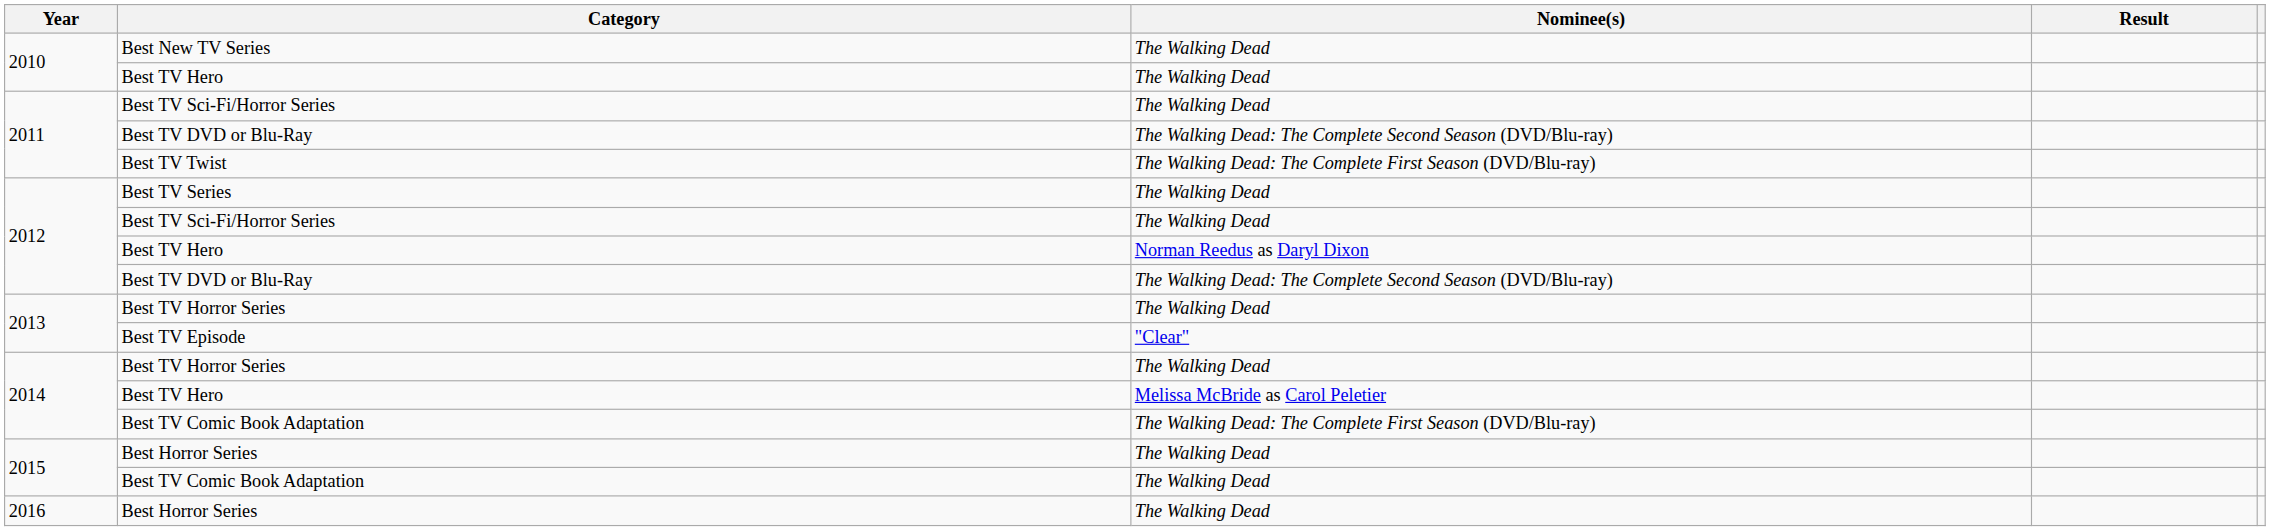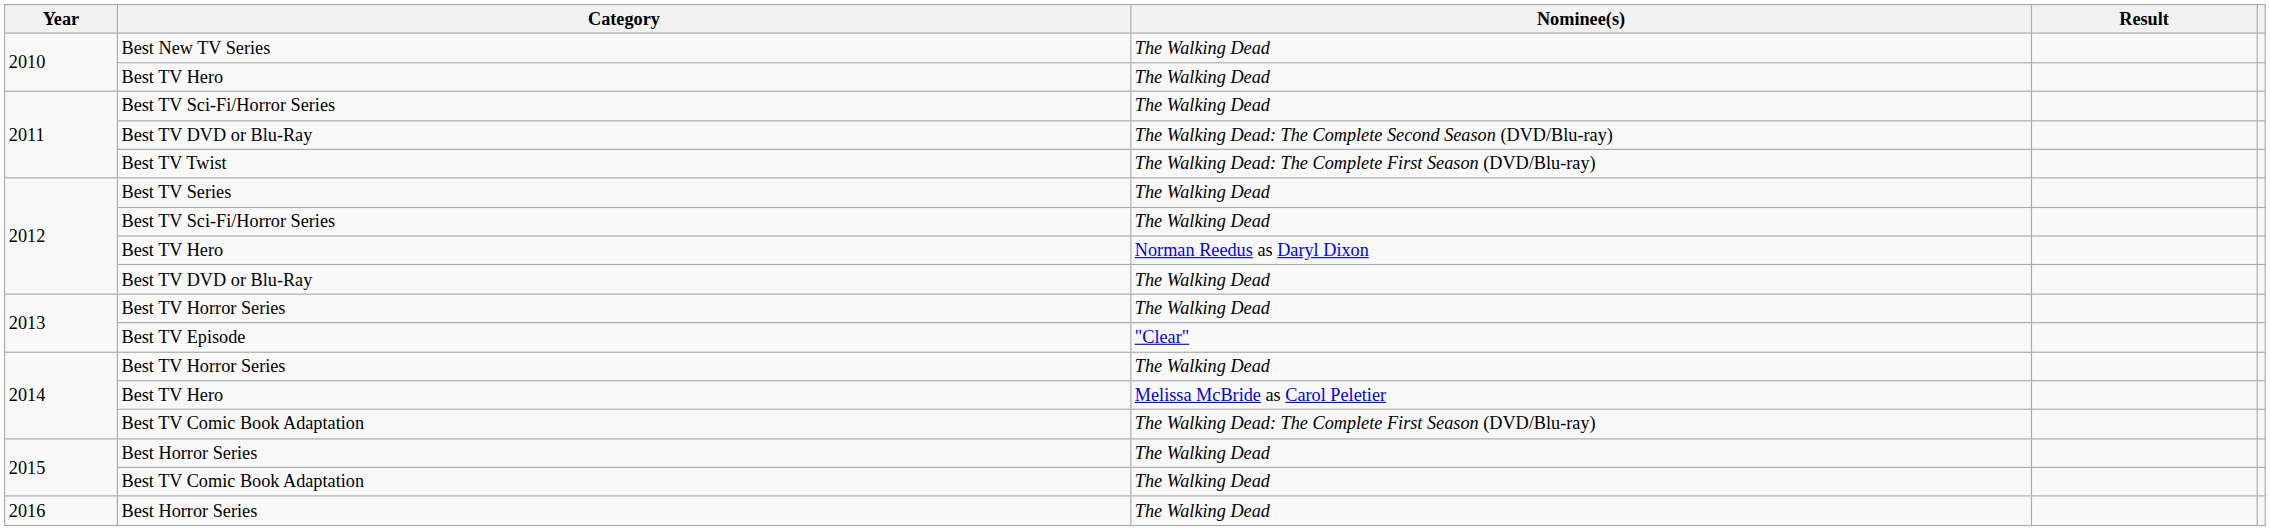 <table class="wikitable" width=100%>
 <tr>
 <th width=5%>Year</th>
 <th width=45%>Category</th>
 <th width=40%>Nominee(s)</th>
 <th width=10%>Result</th>
 <th width=5%></th>
 </tr>
 <tr>
 <td rowspan=2>2010</td>
 <td>Best New TV Series</td>
 <td><em>The Walking Dead</em></td>
 <td></td>
 <td></td>
 </tr>
 <tr>
 <td>Best TV Hero</td>
 <td><em>The Walking Dead</em></td>
 <td></td>
 <td></td>
 </tr>
 <tr>
 <td rowspan=3>2011</td>
 <td>Best TV Sci-Fi/Horror Series</td>
 <td><em>The Walking Dead</em></td>
 <td></td>
 <td></td>
 </tr>
 <tr>
 <td>Best TV DVD or Blu-Ray</td>
 <td><em>The Walking Dead: The Complete Second Season</em> (DVD/Blu-ray)</td>
 <td></td>
 <td></td>
 </tr>
 <tr>
 <td>Best TV Twist</td>
 <td><em>The Walking Dead: The Complete First Season</em> (DVD/Blu-ray)</td>
 <td></td>
 <td></td>
 </tr>
 <tr>
 <td Rowspan=4>2012</td>
 <td>Best TV Series</td>
 <td><em>The Walking Dead</em></td>
 <td></td>
 <td></td>
 </tr>
 <tr>
 <td>Best TV Sci-Fi/Horror Series</td>
 <td><em>The Walking Dead</em></td>
 <td></td>
 <td></td>
 </tr>
 <tr>
 <td>Best TV Hero</td>
 <td><a href='#'>Norman Reedus</a> as <a href='#'>Daryl Dixon</a></td>
 <td></td>
 <td></td>
 </tr>
 <tr>
 <td>Best TV DVD or Blu-Ray</td>
-<td><em>The Walking Dead: The Complete Second Season</em> (DVD/Blu-ray)</td>
+<td><em>The Walking Dead</em></td>
 <td></td>
 <td></td>
 </tr>
 <tr>
 <td Rowspan=2>2013</td>
 <td>Best TV Horror Series</td>
 <td><em>The Walking Dead</em></td>
 <td></td>
 <td></td>
 </tr>
 <tr>
 <td>Best TV Episode</td>
 <td><a href='#'>"Clear"</a></td>
 <td></td>
 <td></td>
 </tr>
 <tr>
 <td Rowspan=3>2014</td>
 <td>Best TV Horror Series</td>
 <td><em>The Walking Dead</em></td>
 <td></td>
 <td></td>
 </tr>
 <tr>
 <td>Best TV Hero</td>
 <td><a href='#'>Melissa McBride</a> as <a href='#'>Carol Peletier</a></td>
 <td></td>
 <td></td>
 </tr>
 <tr>
 <td>Best TV Comic Book Adaptation</td>
 <td><em>The Walking Dead: The Complete First Season</em> (DVD/Blu-ray)</td>
 <td></td>
 <td></td>
 </tr>
 <tr>
 <td rowspan=2>2015</td>
 <td>Best Horror Series</td>
 <td><em>The Walking Dead</em></td>
 <td></td>
 <td></td>
 </tr>
 <tr>
 <td>Best TV Comic Book Adaptation</td>
 <td><em>The Walking Dead</em></td>
 <td></td>
 <td></td>
 </tr>
 <tr>
 <td>2016</td>
 <td>Best Horror Series</td>
 <td><em>The Walking Dead</em></td>
 <td></td>
 <td></td>
 </tr>
 </table>
